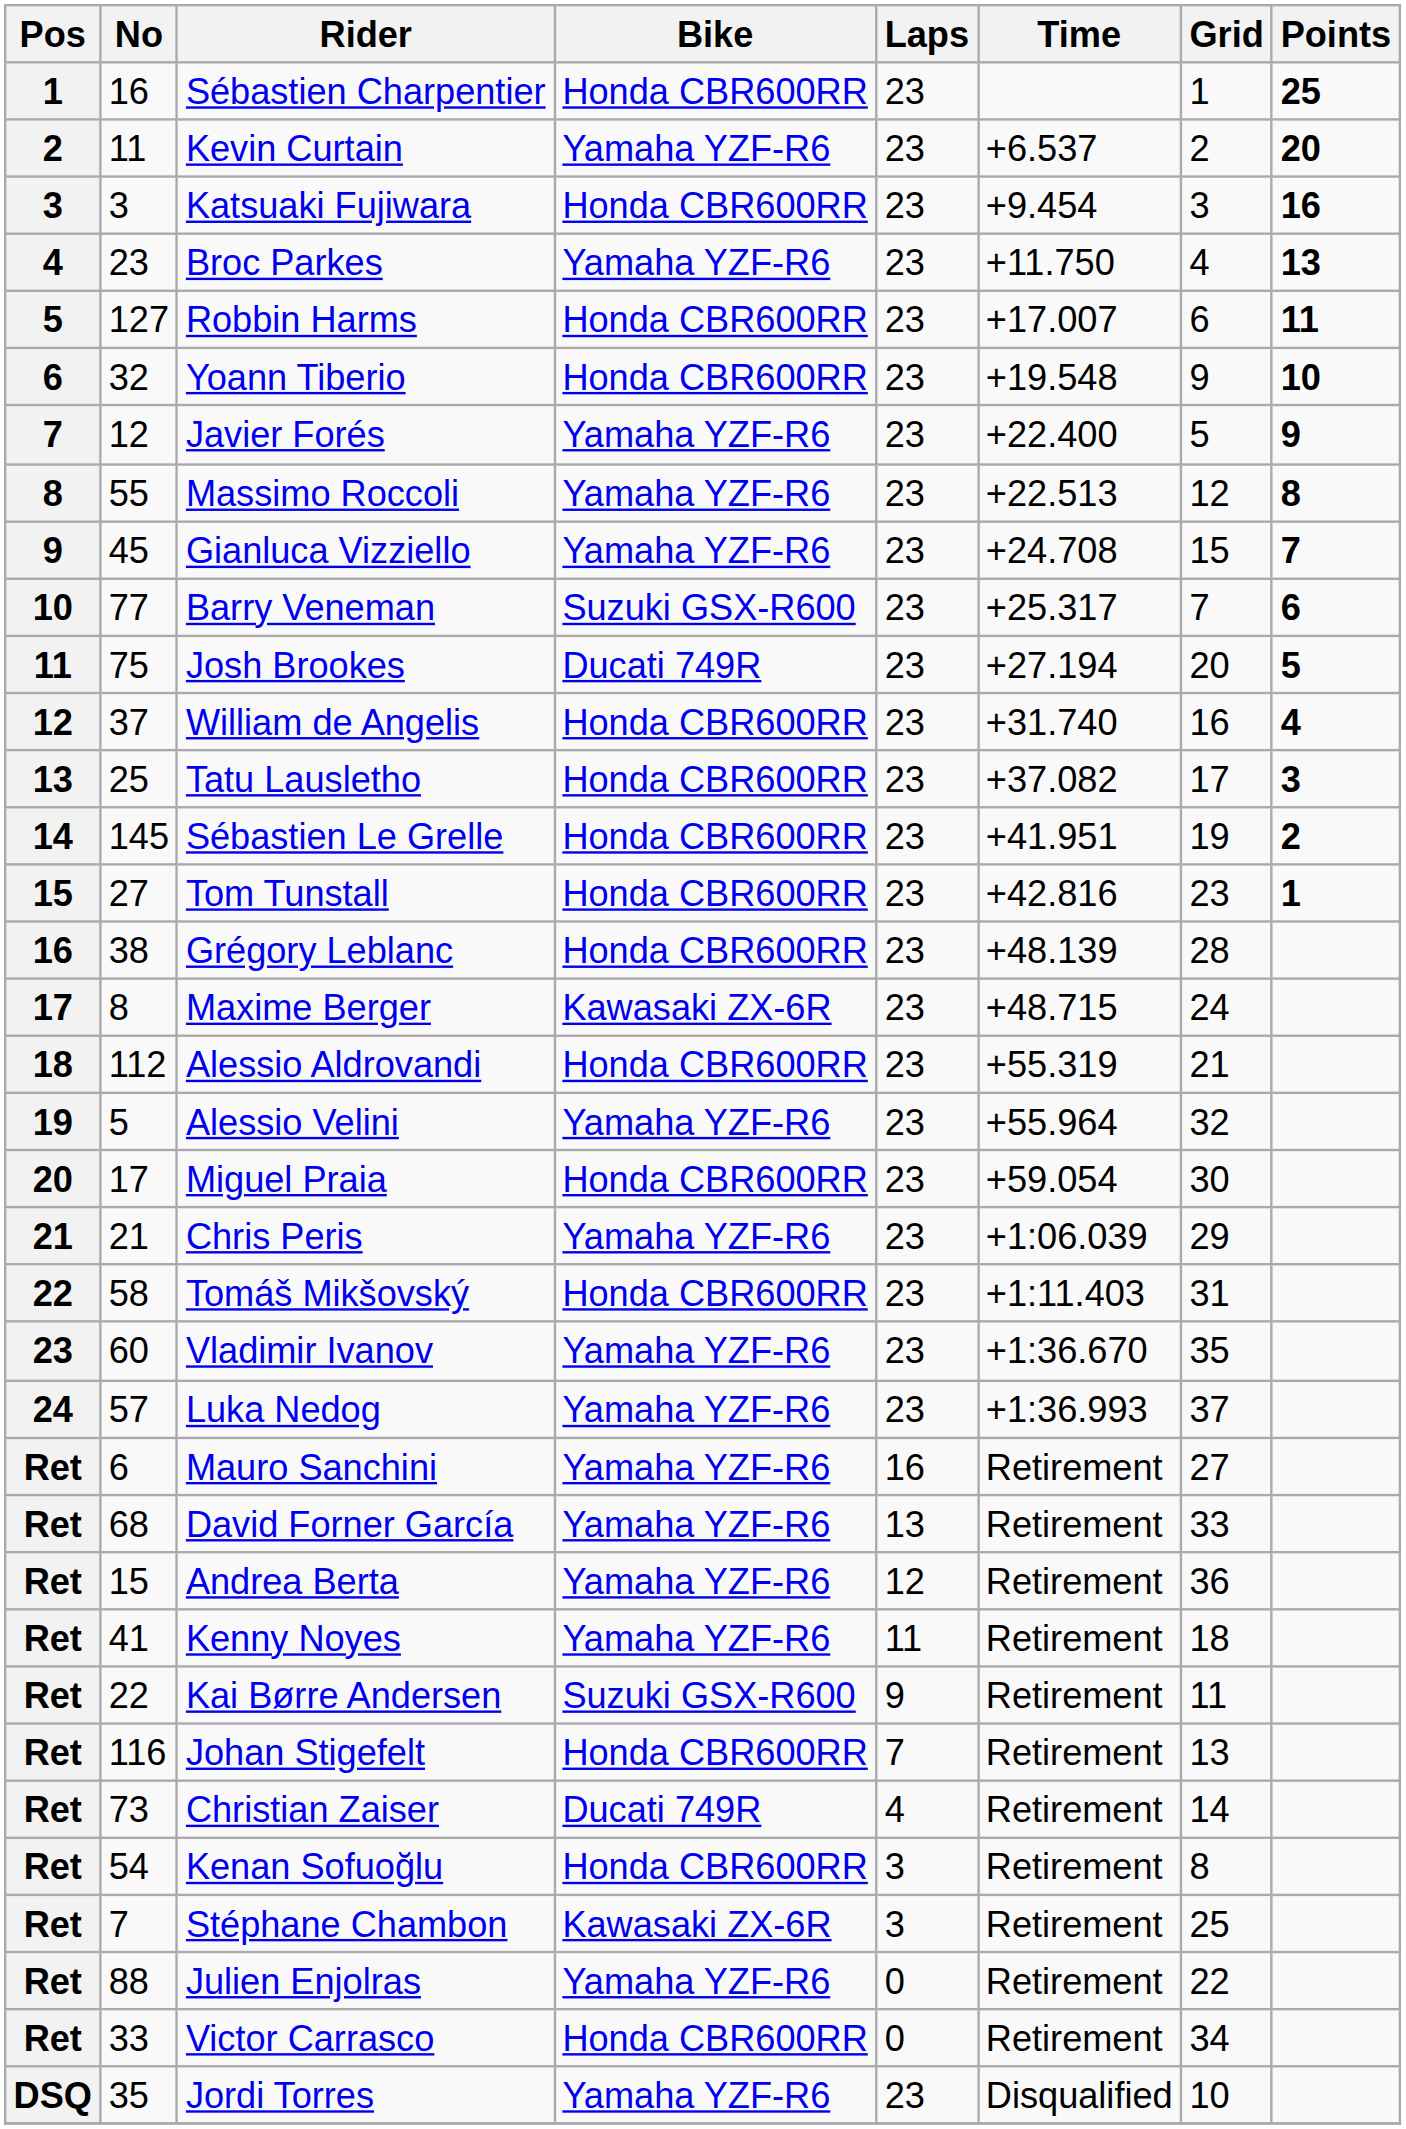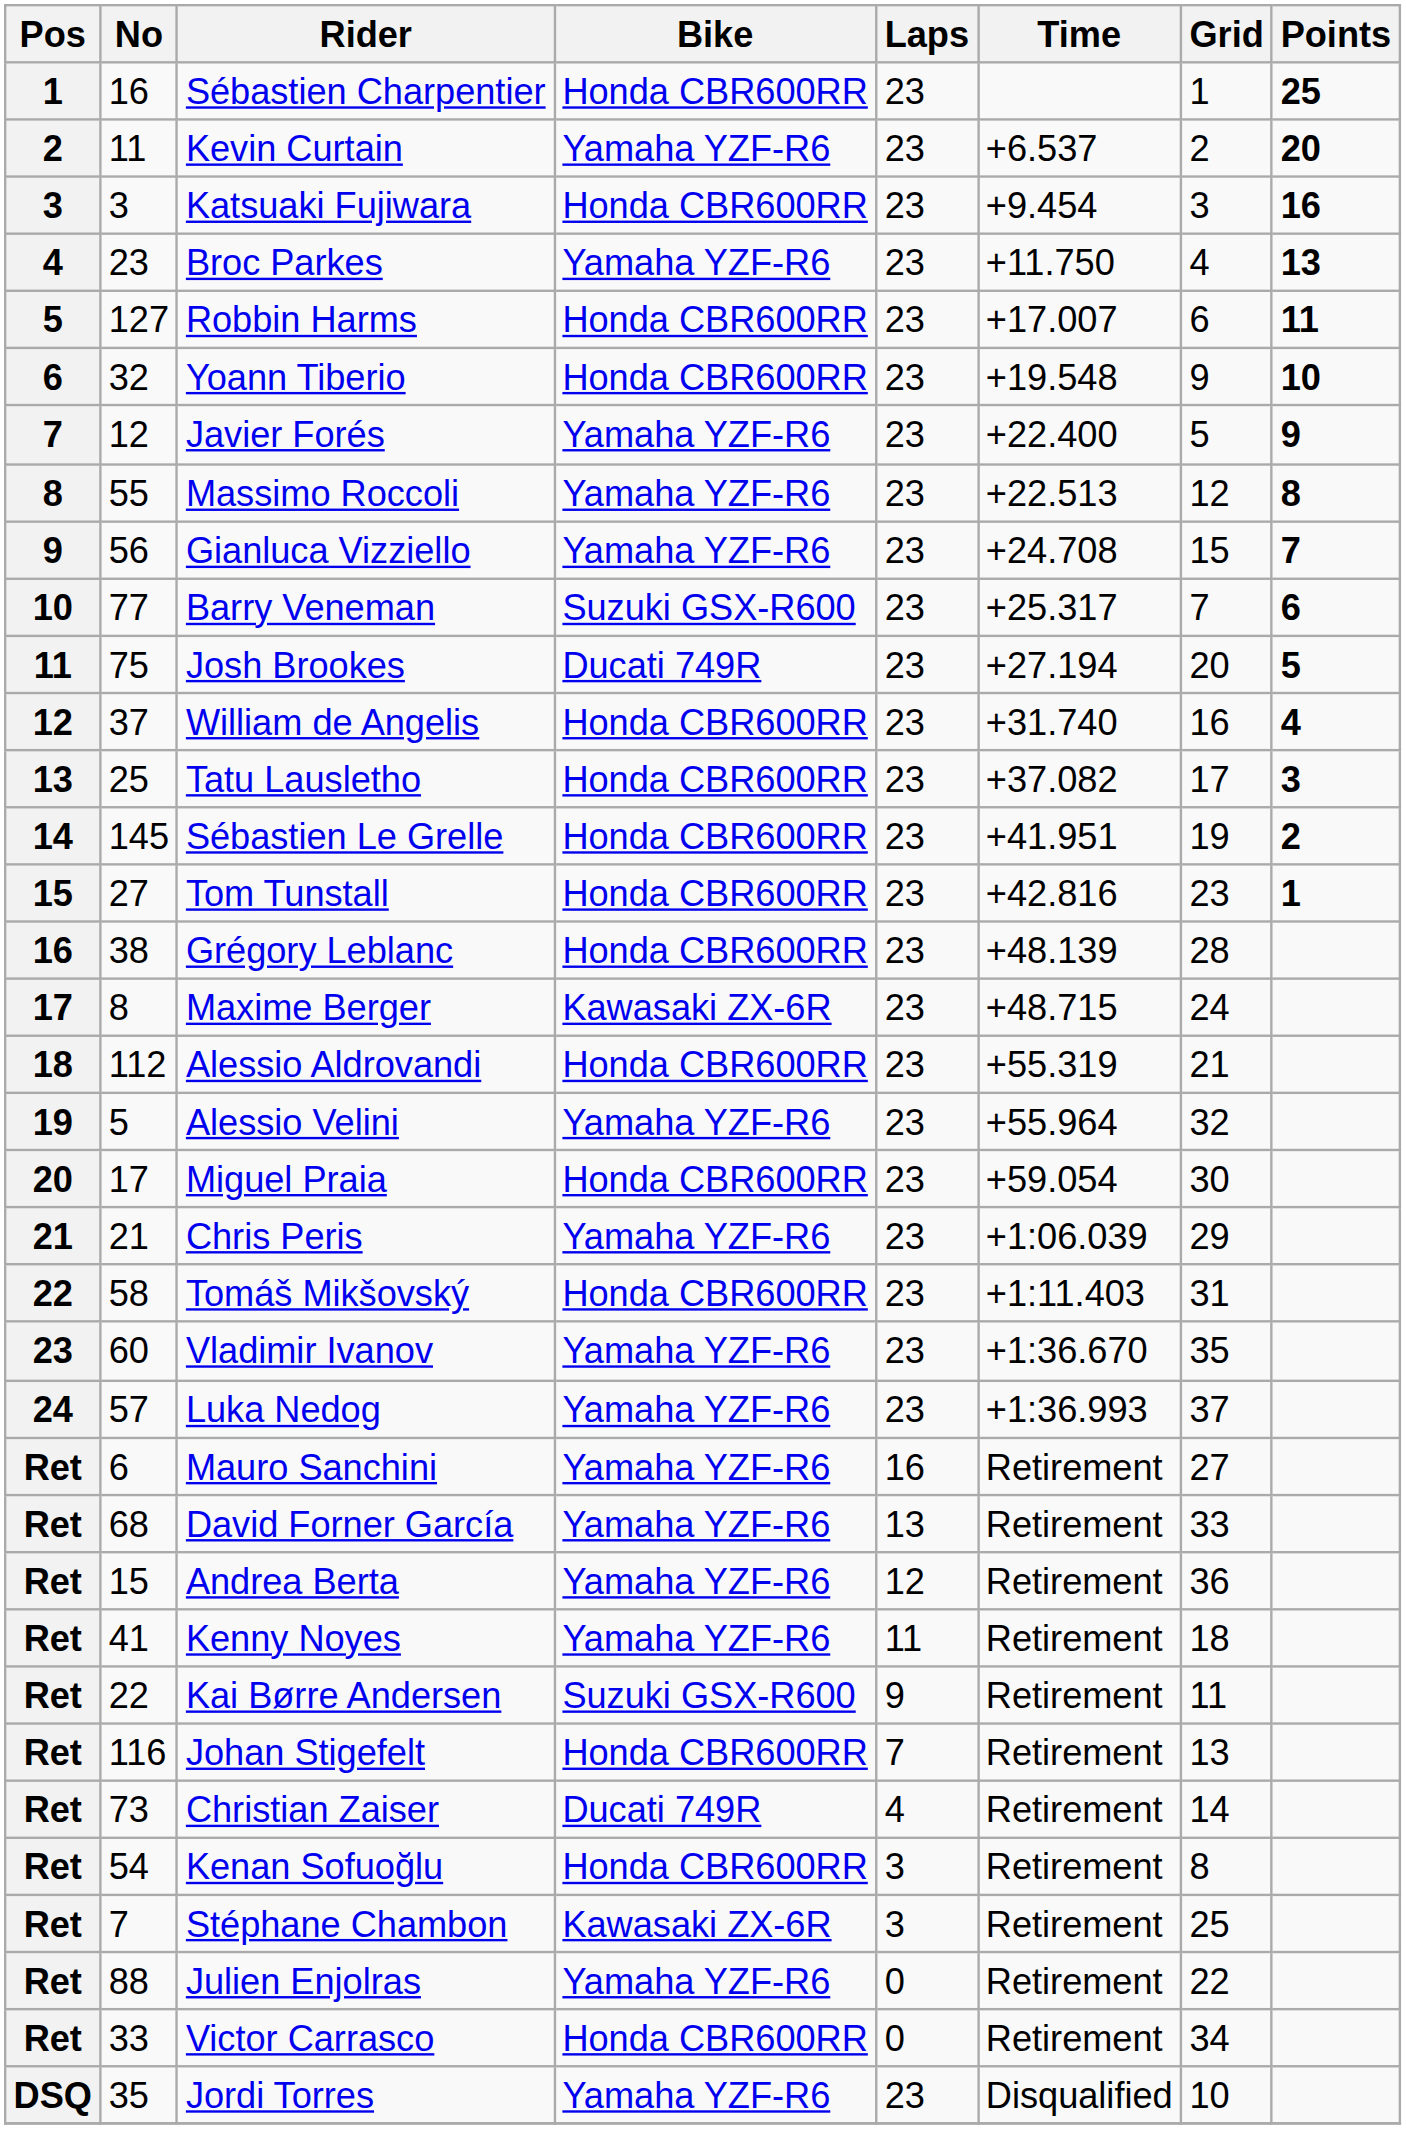 <table class="wikitable" style="font-size: 95%;">
 <tr>
 <th>Pos</th>
 <th>No</th>
 <th>Rider</th>
 <th>Bike</th>
 <th>Laps</th>
 <th>Time</th>
 <th>Grid</th>
 <th>Points</th>
 </tr>
 <tr>
 <th>1</th>
 <td>16</td>
 <td> <a href='#'>Sébastien Charpentier</a></td>
 <td><a href='#'>Honda CBR600RR</a></td>
 <td>23</td>
 <td></td>
 <td>1</td>
 <td><strong>25</strong></td>
 </tr>
 <tr>
 <th>2</th>
 <td>11</td>
 <td> <a href='#'>Kevin Curtain</a></td>
 <td><a href='#'>Yamaha YZF-R6</a></td>
 <td>23</td>
 <td>+6.537</td>
 <td>2</td>
 <td><strong>20</strong></td>
 </tr>
 <tr>
 <th>3</th>
 <td>3</td>
 <td> <a href='#'>Katsuaki Fujiwara</a></td>
 <td><a href='#'>Honda CBR600RR</a></td>
 <td>23</td>
 <td>+9.454</td>
 <td>3</td>
 <td><strong>16</strong></td>
 </tr>
 <tr>
 <th>4</th>
 <td>23</td>
 <td> <a href='#'>Broc Parkes</a></td>
 <td><a href='#'>Yamaha YZF-R6</a></td>
 <td>23</td>
 <td>+11.750</td>
 <td>4</td>
 <td><strong>13</strong></td>
 </tr>
 <tr>
 <th>5</th>
 <td>127</td>
 <td> <a href='#'>Robbin Harms</a></td>
 <td><a href='#'>Honda CBR600RR</a></td>
 <td>23</td>
 <td>+17.007</td>
 <td>6</td>
 <td><strong>11</strong></td>
 </tr>
 <tr>
 <th>6</th>
 <td>32</td>
 <td> <a href='#'>Yoann Tiberio</a></td>
 <td><a href='#'>Honda CBR600RR</a></td>
 <td>23</td>
 <td>+19.548</td>
 <td>9</td>
 <td><strong>10</strong></td>
 </tr>
 <tr>
 <th>7</th>
 <td>12</td>
 <td> <a href='#'>Javier Forés</a></td>
 <td><a href='#'>Yamaha YZF-R6</a></td>
 <td>23</td>
 <td>+22.400</td>
 <td>5</td>
 <td><strong>9</strong></td>
 </tr>
 <tr>
 <th>8</th>
 <td>55</td>
 <td> <a href='#'>Massimo Roccoli</a></td>
 <td><a href='#'>Yamaha YZF-R6</a></td>
 <td>23</td>
 <td>+22.513</td>
 <td>12</td>
 <td><strong>8</strong></td>
 </tr>
 <tr>
 <th>9</th>
-<td>45</td>
+<td>56</td>
 <td> <a href='#'>Gianluca Vizziello</a></td>
 <td><a href='#'>Yamaha YZF-R6</a></td>
 <td>23</td>
 <td>+24.708</td>
 <td>15</td>
 <td><strong>7</strong></td>
 </tr>
 <tr>
 <th>10</th>
 <td>77</td>
 <td> <a href='#'>Barry Veneman</a></td>
 <td><a href='#'>Suzuki GSX-R600</a></td>
 <td>23</td>
 <td>+25.317</td>
 <td>7</td>
 <td><strong>6</strong></td>
 </tr>
 <tr>
 <th>11</th>
 <td>75</td>
 <td> <a href='#'>Josh Brookes</a></td>
 <td><a href='#'>Ducati 749R</a></td>
 <td>23</td>
 <td>+27.194</td>
 <td>20</td>
 <td><strong>5</strong></td>
 </tr>
 <tr>
 <th>12</th>
 <td>37</td>
 <td> <a href='#'>William de Angelis</a></td>
 <td><a href='#'>Honda CBR600RR</a></td>
 <td>23</td>
 <td>+31.740</td>
 <td>16</td>
 <td><strong>4</strong></td>
 </tr>
 <tr>
 <th>13</th>
 <td>25</td>
 <td> <a href='#'>Tatu Lausletho</a></td>
 <td><a href='#'>Honda CBR600RR</a></td>
 <td>23</td>
 <td>+37.082</td>
 <td>17</td>
 <td><strong>3</strong></td>
 </tr>
 <tr>
 <th>14</th>
 <td>145</td>
 <td> <a href='#'>Sébastien Le Grelle</a></td>
 <td><a href='#'>Honda CBR600RR</a></td>
 <td>23</td>
 <td>+41.951</td>
 <td>19</td>
 <td><strong>2</strong></td>
 </tr>
 <tr>
 <th>15</th>
 <td>27</td>
 <td> <a href='#'>Tom Tunstall</a></td>
 <td><a href='#'>Honda CBR600RR</a></td>
 <td>23</td>
 <td>+42.816</td>
 <td>23</td>
 <td><strong>1</strong></td>
 </tr>
 <tr>
 <th>16</th>
 <td>38</td>
 <td> <a href='#'>Grégory Leblanc</a></td>
 <td><a href='#'>Honda CBR600RR</a></td>
 <td>23</td>
 <td>+48.139</td>
 <td>28</td>
 <td></td>
 </tr>
 <tr>
 <th>17</th>
 <td>8</td>
 <td> <a href='#'>Maxime Berger</a></td>
 <td><a href='#'>Kawasaki ZX-6R</a></td>
 <td>23</td>
 <td>+48.715</td>
 <td>24</td>
 <td></td>
 </tr>
 <tr>
 <th>18</th>
 <td>112</td>
 <td> <a href='#'>Alessio Aldrovandi</a></td>
 <td><a href='#'>Honda CBR600RR</a></td>
 <td>23</td>
 <td>+55.319</td>
 <td>21</td>
 <td></td>
 </tr>
 <tr>
 <th>19</th>
 <td>5</td>
 <td> <a href='#'>Alessio Velini</a></td>
 <td><a href='#'>Yamaha YZF-R6</a></td>
 <td>23</td>
 <td>+55.964</td>
 <td>32</td>
 <td></td>
 </tr>
 <tr>
 <th>20</th>
 <td>17</td>
 <td> <a href='#'>Miguel Praia</a></td>
 <td><a href='#'>Honda CBR600RR</a></td>
 <td>23</td>
 <td>+59.054</td>
 <td>30</td>
 <td></td>
 </tr>
 <tr>
 <th>21</th>
 <td>21</td>
 <td> <a href='#'>Chris Peris</a></td>
 <td><a href='#'>Yamaha YZF-R6</a></td>
 <td>23</td>
 <td>+1:06.039</td>
 <td>29</td>
 <td></td>
 </tr>
 <tr>
 <th>22</th>
 <td>58</td>
 <td> <a href='#'>Tomáš Mikšovský</a></td>
 <td><a href='#'>Honda CBR600RR</a></td>
 <td>23</td>
 <td>+1:11.403</td>
 <td>31</td>
 <td></td>
 </tr>
 <tr>
 <th>23</th>
 <td>60</td>
 <td> <a href='#'>Vladimir Ivanov</a></td>
 <td><a href='#'>Yamaha YZF-R6</a></td>
 <td>23</td>
 <td>+1:36.670</td>
 <td>35</td>
 <td></td>
 </tr>
 <tr>
 <th>24</th>
 <td>57</td>
 <td> <a href='#'>Luka Nedog</a></td>
 <td><a href='#'>Yamaha YZF-R6</a></td>
 <td>23</td>
 <td>+1:36.993</td>
 <td>37</td>
 <td></td>
 </tr>
 <tr>
 <th>Ret</th>
 <td>6</td>
 <td> <a href='#'>Mauro Sanchini</a></td>
 <td><a href='#'>Yamaha YZF-R6</a></td>
 <td>16</td>
 <td>Retirement</td>
 <td>27</td>
 <td></td>
 </tr>
 <tr>
 <th>Ret</th>
 <td>68</td>
 <td> <a href='#'>David Forner García</a></td>
 <td><a href='#'>Yamaha YZF-R6</a></td>
 <td>13</td>
 <td>Retirement</td>
 <td>33</td>
 <td></td>
 </tr>
 <tr>
 <th>Ret</th>
 <td>15</td>
 <td> <a href='#'>Andrea Berta</a></td>
 <td><a href='#'>Yamaha YZF-R6</a></td>
 <td>12</td>
 <td>Retirement</td>
 <td>36</td>
 <td></td>
 </tr>
 <tr>
 <th>Ret</th>
 <td>41</td>
 <td> <a href='#'>Kenny Noyes</a></td>
 <td><a href='#'>Yamaha YZF-R6</a></td>
 <td>11</td>
 <td>Retirement</td>
 <td>18</td>
 <td></td>
 </tr>
 <tr>
 <th>Ret</th>
 <td>22</td>
 <td> <a href='#'>Kai Børre Andersen</a></td>
 <td><a href='#'>Suzuki GSX-R600</a></td>
 <td>9</td>
 <td>Retirement</td>
 <td>11</td>
 <td></td>
 </tr>
 <tr>
 <th>Ret</th>
 <td>116</td>
 <td> <a href='#'>Johan Stigefelt</a></td>
 <td><a href='#'>Honda CBR600RR</a></td>
 <td>7</td>
 <td>Retirement</td>
 <td>13</td>
 <td></td>
 </tr>
 <tr>
 <th>Ret</th>
 <td>73</td>
 <td> <a href='#'>Christian Zaiser</a></td>
 <td><a href='#'>Ducati 749R</a></td>
 <td>4</td>
 <td>Retirement</td>
 <td>14</td>
 <td></td>
 </tr>
 <tr>
 <th>Ret</th>
 <td>54</td>
 <td> <a href='#'>Kenan Sofuoğlu</a></td>
 <td><a href='#'>Honda CBR600RR</a></td>
 <td>3</td>
 <td>Retirement</td>
 <td>8</td>
 <td></td>
 </tr>
 <tr>
 <th>Ret</th>
 <td>7</td>
 <td> <a href='#'>Stéphane Chambon</a></td>
 <td><a href='#'>Kawasaki ZX-6R</a></td>
 <td>3</td>
 <td>Retirement</td>
 <td>25</td>
 <td></td>
 </tr>
 <tr>
 <th>Ret</th>
 <td>88</td>
 <td> <a href='#'>Julien Enjolras</a></td>
 <td><a href='#'>Yamaha YZF-R6</a></td>
 <td>0</td>
 <td>Retirement</td>
 <td>22</td>
 <td></td>
 </tr>
 <tr>
 <th>Ret</th>
 <td>33</td>
 <td> <a href='#'>Victor Carrasco</a></td>
 <td><a href='#'>Honda CBR600RR</a></td>
 <td>0</td>
 <td>Retirement</td>
 <td>34</td>
 <td></td>
 </tr>
 <tr>
 <th>DSQ</th>
 <td>35</td>
 <td> <a href='#'>Jordi Torres</a></td>
 <td><a href='#'>Yamaha YZF-R6</a></td>
 <td>23</td>
 <td>Disqualified</td>
 <td>10</td>
 <td></td>
 </tr>
 <tr>
 </tr>
 </table>
